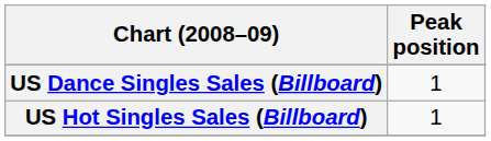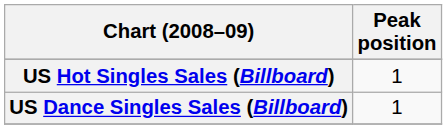 <table class="wikitable sortable plainrowheaders" style="text-align:center">
 <tr>
 <th scope="col">Chart (2008–09)</th>
 <th scope="col">Peak<br> position</th>
 </tr>
 <tr>
 </tr>
 <tr>
-<th scope="row">US <a href='#'>Dance Singles Sales</a> (<em><a href='#'>Billboard</a></em>)</th>
+<th scope="row">US <a href='#'>Hot Singles Sales</a> (<em><a href='#'>Billboard</a></em>)</th>
 <td>1</td>
 </tr>
 <tr>
-<th scope="row">US <a href='#'>Hot Singles Sales</a> (<em><a href='#'>Billboard</a></em>)</th>
+<th scope="row">US <a href='#'>Dance Singles Sales</a> (<em><a href='#'>Billboard</a></em>)</th>
 <td>1</td>
 </tr>
 <tr>
 </tr>
 </table>
